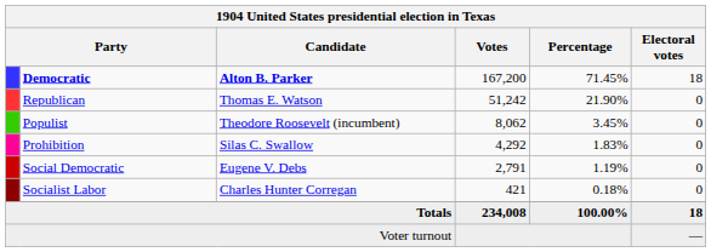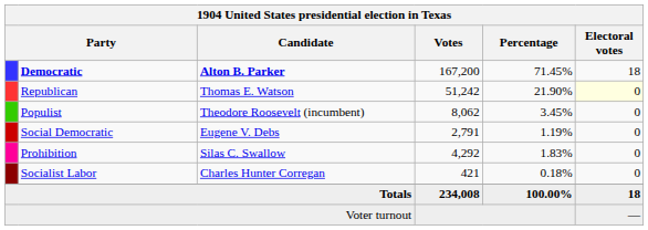 <table class="wikitable" style="font-size: 95%;">
 <tr>
 <th colspan="6">1904 United States presidential election in Texas</th>
 </tr>
 <tr>
 <th colspan="2" style="width: 15em">Party</th>
 <th style="width: 17em">Candidate</th>
 <th style="width: 5em">Votes</th>
 <th style="width: 7em">Percentage</th>
 <th style="width: 5em">Electoral votes</th>
 </tr>
 <tr>
 <th style="background-color:#3333FF; width: 3px"></th>
 <td style="width: 130px"><strong><a href='#'>Democratic</a></strong></td>
 <td><strong><a href='#'>Alton B. Parker</a></strong></td>
 <td align="right">167,200</td>
 <td align="right">71.45%</td>
 <td align="right">18</td>
 </tr>
 <tr>
 <th style="background-color:#FF3333; width: 3px"></th>
 <td style="width: 130px"><a href='#'>Republican</a></td>
 <td><a href='#'>Thomas E. Watson</a></td>
 <td align="right">51,242</td>
 <td align="right">21.90%</td>
-<td align="right">0</td>
+<td align="right" style="background: lightyellow;">0</td>
 </tr>
 <tr>
 <th style="background-color:#3c0; width: 3px"></th>
 <td style="width: 130px"><a href='#'>Populist</a></td>
 <td><a href='#'>Theodore Roosevelt</a> (incumbent)</td>
 <td align="right">8,062</td>
 <td align="right">3.45%</td>
 <td align="right">0</td>
 </tr>
 <tr>
+<th style="background-color:#c00; width: 3px"></th>
+<td style="width: 130px"><a href='#'>Social Democratic</a></td>
+<td><a href='#'>Eugene V. Debs</a></td>
+<td align="right">2,791</td>
+<td align="right">1.19%</td>
+<td align="right">0</td>
+</tr>
+<tr>
 <th style="background-color:#f09; width: 3px"></th>
 <td style="width: 130px"><a href='#'>Prohibition</a></td>
 <td><a href='#'>Silas C. Swallow</a></td>
 <td align="right">4,292</td>
 <td align="right">1.83%</td>
-<td align="right">0</td>
-</tr>
-<tr>
-<th style="background-color:#c00; width: 3px"></th>
-<td style="width: 130px"><a href='#'>Social Democratic</a></td>
-<td><a href='#'>Eugene V. Debs</a></td>
-<td align="right">2,791</td>
-<td align="right">1.19%</td>
 <td align="right">0</td>
 </tr>
 <tr>
 <th style="background-color:#8B0000; width: 3px"></th>
 <td style="width: 130px"><a href='#'>Socialist Labor</a></td>
 <td><a href='#'>Charles Hunter Corregan</a></td>
 <td align="right">421</td>
 <td align="right">0.18%</td>
 <td align="right">0</td>
 </tr>
 <tr>
 </tr>
 <tr bgcolor="#EEEEEE">
 <td colspan="3" align="right"><strong>Totals</strong></td>
 <td align="right"><strong>234,008</strong></td>
 <td align="right"><strong>100.00%</strong></td>
 <td align="right"><strong>18</strong></td>
 </tr>
 <tr bgcolor="#EEEEEE">
 <td colspan="3" align="right">Voter turnout</td>
 <td colspan="2" align="right"></td>
 <td align="right">—</td>
 </tr>
 </table>
